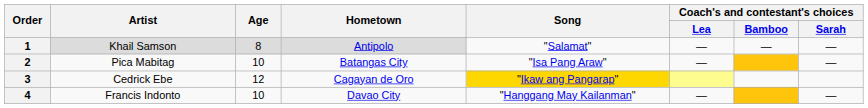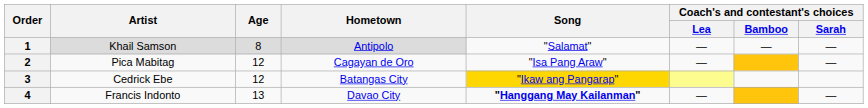 <table class="wikitable" style="text-align:center; line-height:17px; width:100%;">
 <tr>
 <th rowspan="2" scope="col" width="05%">Order</th>
 <th rowspan="2" scope="col" width="20%">Artist</th>
 <th rowspan="2" scope="col" width="05%">Age</th>
 <th rowspan="2" scope="col" width="20%">Hometown</th>
 <th rowspan="2" scope="col" width="22%">Song</th>
 <th colspan="3" scope="col" width="28%">Coach's and contestant's choices</th>
 </tr>
 <tr>
 <th width="07%"><a href='#'>Lea</a></th>
 <th width="07%"><a href='#'>Bamboo</a></th>
 <th width="07%"><a href='#'>Sarah</a></th>
 </tr>
 <tr>
 <th>1</th>
 <td style="background:#DCDCDC;">Khail Samson</td>
 <td style="background:#DCDCDC;">8</td>
 <td style="background:#DCDCDC;"><a href='#'>Antipolo</a></td>
 <td>"<a href='#'>Salamat</a>"</td>
 <td>—</td>
 <td>—</td>
 <td>—</td>
 </tr>
 <tr>
 <th>2</th>
 <td>Pica Mabitag</td>
-<td>10</td>
-<td><a href='#'>Batangas City</a></td>
+<td>12</td>
+<td><a href='#'>Cagayan de Oro</a></td>
 <td>"<a href='#'>Isa Pang Araw</a>"</td>
 <td>—</td>
 <td style="background:#FFC40C;"><strong></strong></td>
 <td>—</td>
 </tr>
 <tr>
 <th>3</th>
 <td>Cedrick Ebe</td>
 <td>12</td>
-<td><a href='#'>Cagayan de Oro</a></td>
+<td><a href='#'>Batangas City</a></td>
 <td style="background: gold;">"<a href='#'>Ikaw ang Pangarap</a>"</td>
 <td style="background:#fdfc8f;"><strong></strong></td>
 <td><strong></strong></td>
 <td><strong></strong></td>
 </tr>
 <tr>
 <th>4</th>
 <td>Francis Indonto</td>
-<td>10</td>
+<td>13</td>
 <td><a href='#'>Davao City</a></td>
-<td>"<a href='#'>Hanggang May Kailanman</a>"</td>
+<td><strong>"<a href='#'>Hanggang May Kailanman</a>"</strong></td>
 <td>—</td>
 <td style="background:#FFC40C;"><strong></strong></td>
 <td>—</td>
 </tr>
 </table>
